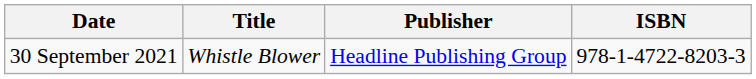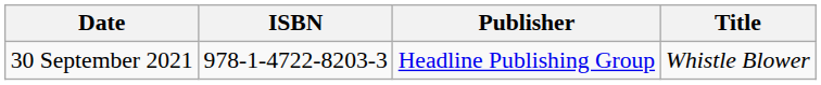 <table class="wikitable">
 <tr>
 <th>Date</th>
+<th>ISBN</th>
+<th>Publisher</th>
 <th>Title</th>
-<th>Publisher</th>
-<th>ISBN</th>
 </tr>
 <tr>
 <td>30 September 2021</td>
+<td>978-1-4722-8203-3</td>
+<td><a href='#'>Headline Publishing Group</a></td>
 <td><em>Whistle Blower</em></td>
-<td><a href='#'>Headline Publishing Group</a></td>
-<td>978-1-4722-8203-3</td>
 </tr>
 </table>
